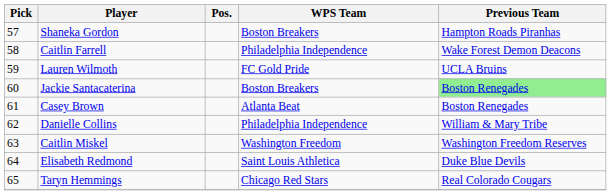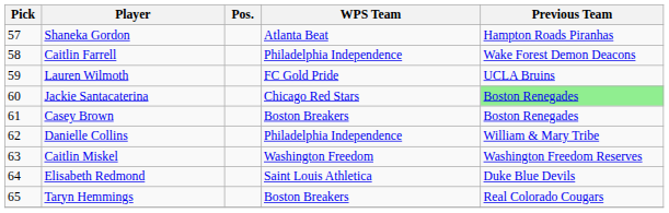 <table class="wikitable">
 <tr>
 <th width="5%">Pick</th>
 <th width="25%">Player</th>
 <th width="5%">Pos.</th>
 <th width="30%">WPS Team</th>
 <th width="25%">Previous Team</th>
 </tr>
 <tr>
 <td>57</td>
 <td><a href='#'>Shaneka Gordon</a></td>
 <td></td>
-<td><a href='#'>Boston Breakers</a></td>
+<td><a href='#'>Atlanta Beat</a></td>
 <td><a href='#'>Hampton Roads Piranhas</a></td>
 </tr>
 <tr>
 <td>58</td>
 <td><a href='#'>Caitlin Farrell</a></td>
 <td></td>
 <td><a href='#'>Philadelphia Independence</a></td>
 <td><a href='#'>Wake Forest Demon Deacons</a></td>
 </tr>
 <tr>
 <td>59</td>
 <td><a href='#'>Lauren Wilmoth</a></td>
 <td></td>
 <td><a href='#'>FC Gold Pride</a></td>
 <td><a href='#'>UCLA Bruins</a></td>
 </tr>
 <tr>
 <td>60</td>
 <td><a href='#'>Jackie Santacaterina</a></td>
 <td></td>
-<td><a href='#'>Boston Breakers</a></td>
+<td><a href='#'>Chicago Red Stars</a></td>
 <td style="background: lightgreen;"><a href='#'>Boston Renegades</a></td>
 </tr>
 <tr>
 <td>61</td>
 <td><a href='#'>Casey Brown</a></td>
 <td></td>
-<td><a href='#'>Atlanta Beat</a></td>
+<td><a href='#'>Boston Breakers</a></td>
 <td><a href='#'>Boston Renegades</a></td>
 </tr>
 <tr>
 <td>62</td>
 <td><a href='#'>Danielle Collins</a></td>
 <td></td>
 <td><a href='#'>Philadelphia Independence</a></td>
 <td><a href='#'>William & Mary Tribe</a></td>
 </tr>
 <tr>
 <td>63</td>
 <td><a href='#'>Caitlin Miskel</a></td>
 <td></td>
 <td><a href='#'>Washington Freedom</a></td>
 <td><a href='#'>Washington Freedom Reserves</a></td>
 </tr>
 <tr>
 <td>64</td>
 <td><a href='#'>Elisabeth Redmond</a></td>
 <td></td>
 <td><a href='#'>Saint Louis Athletica</a></td>
 <td><a href='#'>Duke Blue Devils</a></td>
 </tr>
 <tr>
 <td>65</td>
 <td><a href='#'>Taryn Hemmings</a></td>
 <td></td>
-<td><a href='#'>Chicago Red Stars</a></td>
+<td><a href='#'>Boston Breakers</a></td>
 <td><a href='#'>Real Colorado Cougars</a></td>
 </tr>
 <tr>
 </tr>
 </table>
